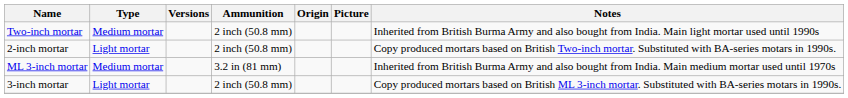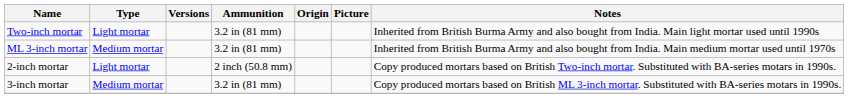 <table class="wikitable">
 <tr>
 <th>Name</th>
 <th>Type</th>
 <th>Versions</th>
 <th>Ammunition</th>
 <th>Origin</th>
 <th>Picture</th>
 <th>Notes</th>
 </tr>
 <tr>
 <td><a href='#'>Two-inch mortar</a></td>
-<td><a href='#'>Medium mortar</a></td>
+<td><a href='#'>Light mortar</a></td>
 <td></td>
-<td>2 inch (50.8 mm)</td>
+<td>3.2 in (81 mm)</td>
 <td></td>
 <td></td>
 <td>Inherited from British Burma Army and also bought from India. Main light mortar used until 1990s</td>
+</tr>
+<tr>
+<td><a href='#'>ML 3-inch mortar</a></td>
+<td><a href='#'>Medium mortar</a></td>
+<td></td>
+<td>3.2 in (81 mm)</td>
+<td></td>
+<td></td>
+<td>Inherited from British Burma Army and also bought from India. Main medium mortar used until 1970s</td>
 </tr>
 <tr>
 <td>2-inch mortar</td>
 <td><a href='#'>Light mortar</a></td>
 <td></td>
 <td>2 inch (50.8 mm)</td>
 <td></td>
 <td></td>
 <td>Copy produced mortars based on British <a href='#'>Two-inch mortar</a>. Substituted with BA-series motars in 1990s.</td>
 </tr>
 <tr>
-<td><a href='#'>ML 3-inch mortar</a></td>
+<td>3-inch mortar</td>
 <td><a href='#'>Medium mortar</a></td>
 <td></td>
 <td>3.2 in (81 mm)</td>
-<td></td>
-<td></td>
-<td>Inherited from British Burma Army and also bought from India. Main medium mortar used until 1970s</td>
-</tr>
-<tr>
-<td>3-inch mortar</td>
-<td><a href='#'>Light mortar</a></td>
-<td></td>
-<td>2 inch (50.8 mm)</td>
 <td></td>
 <td></td>
 <td>Copy produced mortars based on British <a href='#'>ML 3-inch mortar</a>. Substituted with BA-series motars in 1990s.</td>
 </tr>
 <tr>
 </tr>
 </table>
